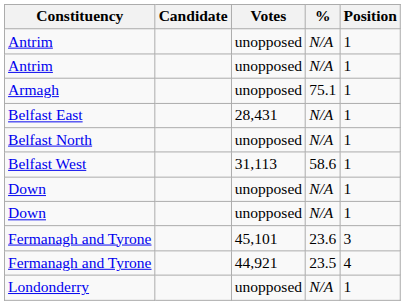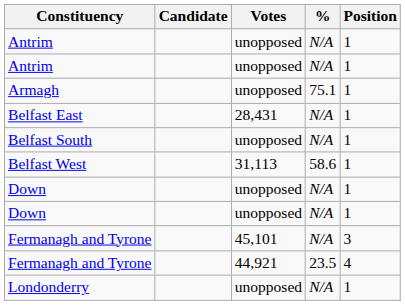 <table class="wikitable sortable">
 <tr>
 <th>Constituency</th>
 <th>Candidate</th>
 <th>Votes</th>
 <th>%</th>
 <th>Position</th>
 </tr>
 <tr>
 <td><a href='#'>Antrim</a></td>
 <td></td>
 <td>unopposed</td>
 <td><em>N/A</em></td>
 <td>1</td>
 </tr>
 <tr>
 <td><a href='#'>Antrim</a></td>
 <td></td>
 <td>unopposed</td>
 <td><em>N/A</em></td>
 <td>1</td>
 </tr>
 <tr>
 <td><a href='#'>Armagh</a></td>
 <td></td>
 <td>unopposed</td>
 <td>75.1</td>
 <td>1</td>
 </tr>
 <tr>
 <td><a href='#'>Belfast East</a></td>
 <td></td>
 <td>28,431</td>
 <td><em>N/A</em></td>
 <td>1</td>
 </tr>
 <tr>
-<td><a href='#'>Belfast North</a></td>
+<td><a href='#'>Belfast South</a></td>
 <td></td>
 <td>unopposed</td>
 <td><em>N/A</em></td>
 <td>1</td>
 </tr>
 <tr>
 <td><a href='#'>Belfast West</a></td>
 <td></td>
 <td>31,113</td>
 <td>58.6</td>
 <td>1</td>
 </tr>
 <tr>
 <td><a href='#'>Down</a></td>
 <td></td>
 <td>unopposed</td>
 <td><em>N/A</em></td>
 <td>1</td>
 </tr>
 <tr>
 <td><a href='#'>Down</a></td>
 <td></td>
 <td>unopposed</td>
 <td><em>N/A</em></td>
 <td>1</td>
 </tr>
 <tr>
 <td><a href='#'>Fermanagh and Tyrone</a></td>
 <td></td>
 <td>45,101</td>
-<td>23.6</td>
+<td><em>N/A</em></td>
 <td>3</td>
 </tr>
 <tr>
 <td><a href='#'>Fermanagh and Tyrone</a></td>
 <td></td>
 <td>44,921</td>
 <td>23.5</td>
 <td>4</td>
 </tr>
 <tr>
 <td><a href='#'>Londonderry</a></td>
 <td></td>
 <td>unopposed</td>
 <td><em>N/A</em></td>
 <td>1</td>
 </tr>
 </table>
